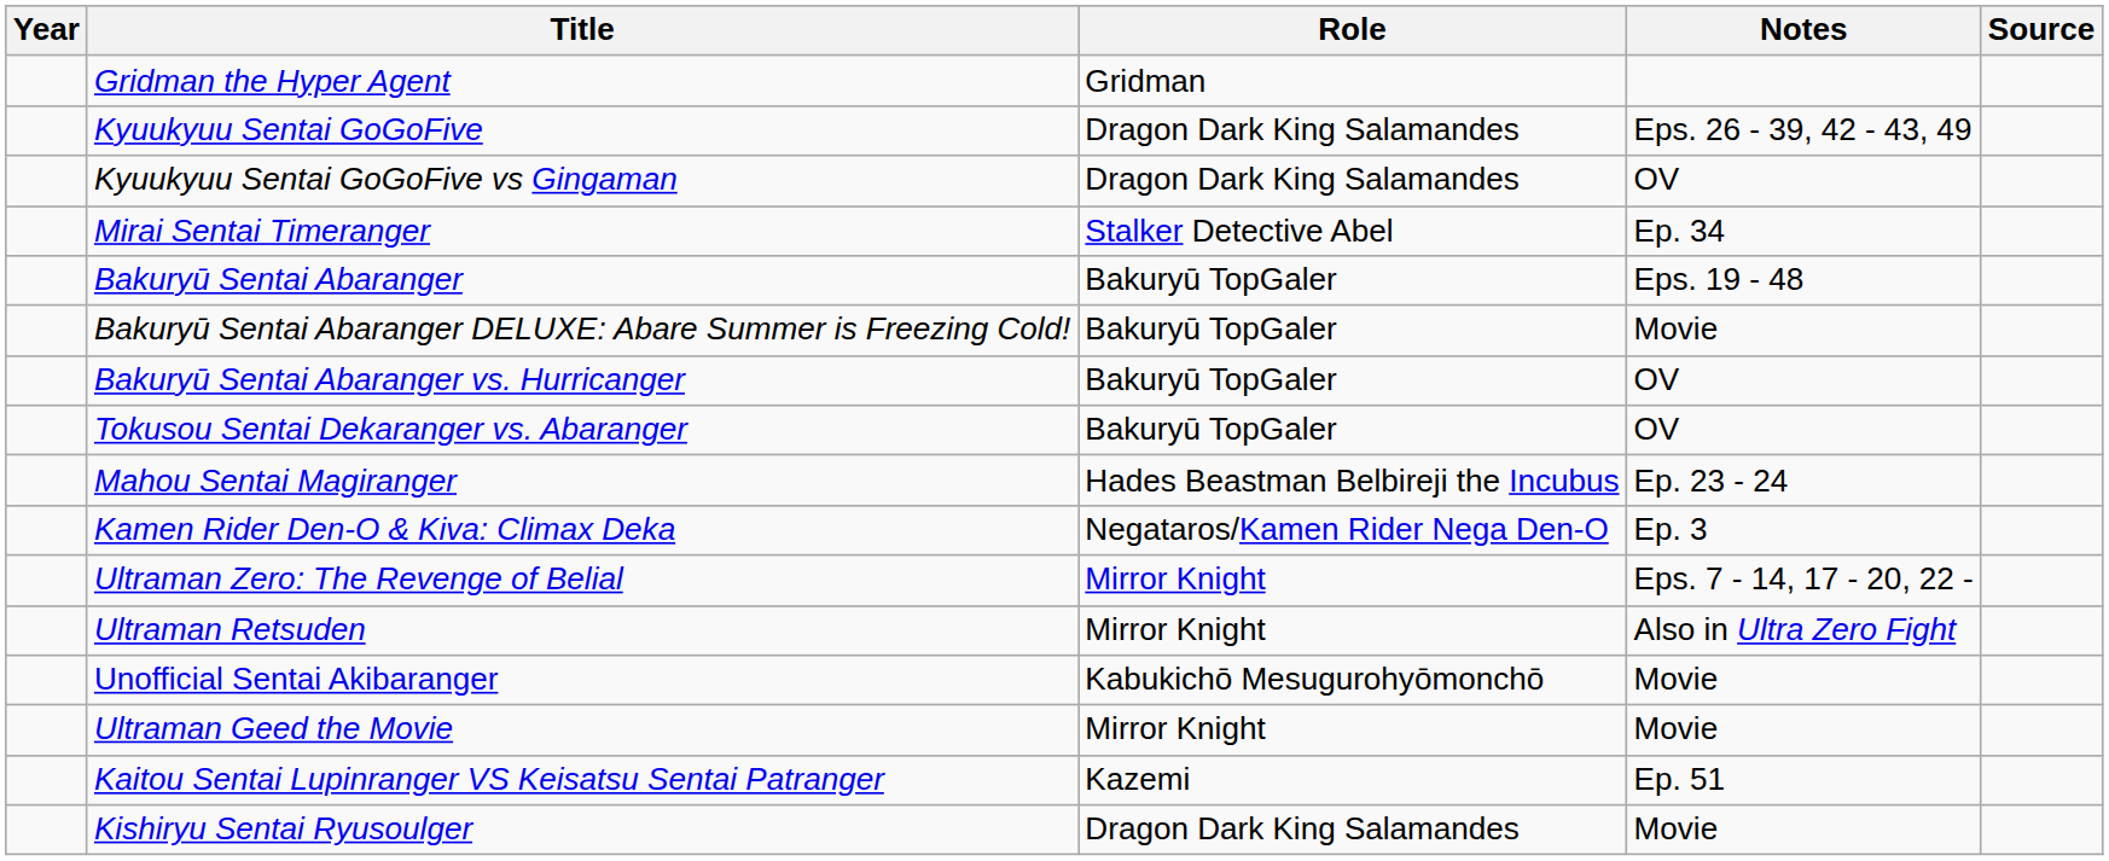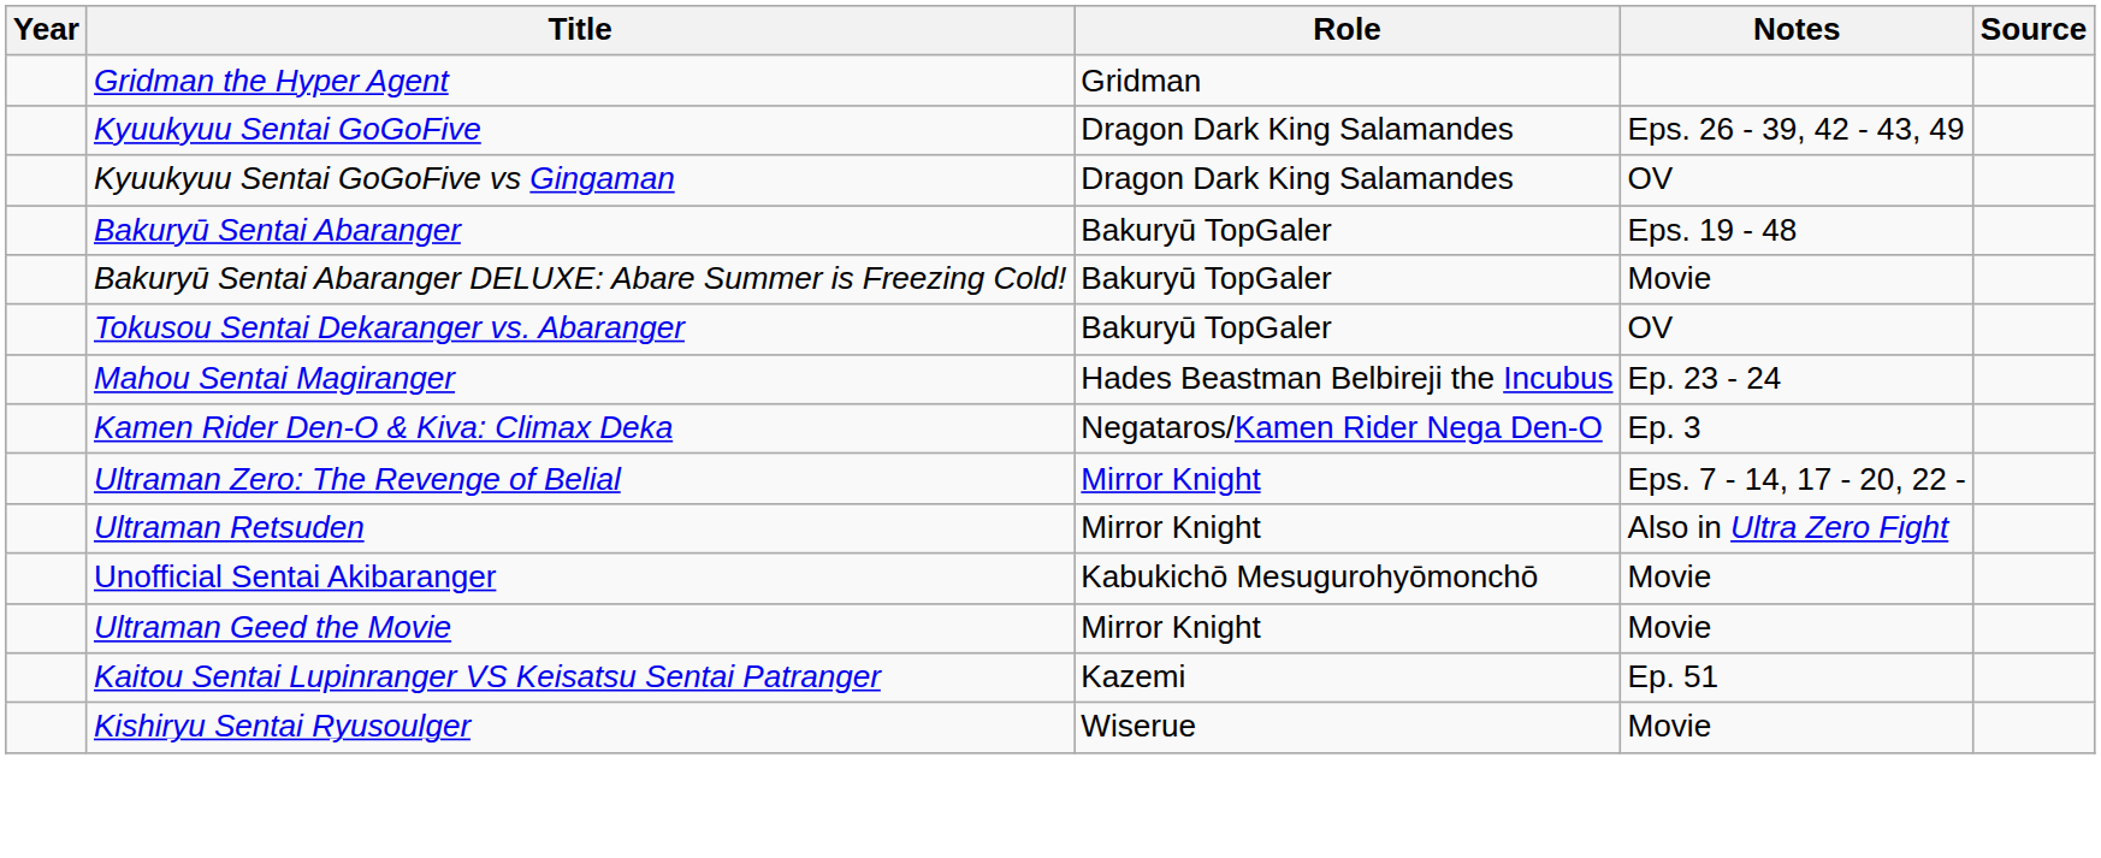 <table class="wikitable sortable plainrowheaders">
 <tr>
 <th>Year</th>
 <th>Title</th>
 <th>Role</th>
 <th class="unsortable">Notes</th>
 <th class="unsortable">Source</th>
 </tr>
 <tr>
 <td></td>
 <td><em><a href='#'>Gridman the Hyper Agent</a></em></td>
 <td>Gridman</td>
 <td></td>
 <td></td>
 </tr>
 <tr>
 <td></td>
 <td><em><a href='#'>Kyuukyuu Sentai GoGoFive</a></em></td>
 <td>Dragon Dark King Salamandes</td>
 <td>Eps. 26 - 39, 42 - 43, 49</td>
 <td></td>
 </tr>
 <tr>
 <td></td>
 <td><em>Kyuukyuu Sentai GoGoFive vs <a href='#'>Gingaman</a></em></td>
 <td>Dragon Dark King Salamandes</td>
 <td>OV</td>
 <td></td>
 </tr>
 <tr>
 <td></td>
-<td><em><a href='#'>Mirai Sentai Timeranger</a></em></td>
-<td><a href='#'>Stalker</a> Detective Abel</td>
-<td>Ep. 34</td>
-<td></td>
-</tr>
-<tr>
-<td></td>
 <td><em><a href='#'>Bakuryū Sentai Abaranger</a></em></td>
 <td>Bakuryū TopGaler</td>
 <td>Eps. 19 - 48</td>
 <td></td>
 </tr>
 <tr>
 <td></td>
 <td><em>Bakuryū Sentai Abaranger DELUXE: Abare Summer is Freezing Cold!</em></td>
 <td>Bakuryū TopGaler</td>
 <td>Movie</td>
-<td></td>
-</tr>
-<tr>
-<td></td>
-<td><em><a href='#'>Bakuryū Sentai Abaranger vs. Hurricanger</a></em></td>
-<td>Bakuryū TopGaler</td>
-<td>OV</td>
 <td></td>
 </tr>
 <tr>
 <td></td>
 <td><em><a href='#'>Tokusou Sentai Dekaranger vs. Abaranger</a></em></td>
 <td>Bakuryū TopGaler</td>
 <td>OV</td>
 <td></td>
 </tr>
 <tr>
 <td></td>
 <td><em><a href='#'>Mahou Sentai Magiranger</a></em></td>
 <td>Hades Beastman Belbireji the <a href='#'>Incubus</a></td>
 <td>Ep. 23 - 24</td>
 <td></td>
 </tr>
 <tr>
 <td></td>
 <td><em><a href='#'>Kamen Rider Den-O & Kiva: Climax Deka</a></em></td>
 <td>Negataros/<a href='#'>Kamen Rider Nega Den-O</a></td>
 <td>Ep. 3</td>
 <td></td>
 </tr>
 <tr>
 <td></td>
 <td><em><a href='#'>Ultraman Zero: The Revenge of Belial</a></em></td>
 <td><a href='#'>Mirror Knight</a></td>
 <td>Eps. 7 - 14, 17 - 20, 22 -</td>
 <td></td>
 </tr>
 <tr>
 <td></td>
 <td><em><a href='#'>Ultraman Retsuden</a></em></td>
 <td>Mirror Knight</td>
 <td> Also in <em><a href='#'>Ultra Zero Fight</a></em></td>
 <td></td>
 </tr>
 <tr>
 <td></td>
 <td><a href='#'>Unofficial Sentai Akibaranger</a></td>
 <td>Kabukichō Mesugurohyōmonchō</td>
 <td>Movie</td>
 <td></td>
 </tr>
 <tr>
 <td></td>
 <td><em><a href='#'>Ultraman Geed the Movie</a></em></td>
 <td>Mirror Knight</td>
 <td>Movie</td>
 <td></td>
 </tr>
 <tr>
 <td></td>
 <td><em><a href='#'>Kaitou Sentai Lupinranger VS Keisatsu Sentai Patranger</a></em></td>
 <td>Kazemi</td>
 <td>Ep. 51</td>
 <td></td>
 </tr>
 <tr>
 <td></td>
 <td><em><a href='#'>Kishiryu Sentai Ryusoulger</a></em></td>
-<td>Dragon Dark King Salamandes</td>
+<td>Wiserue</td>
 <td>Movie</td>
 <td></td>
 </tr>
 </table>
